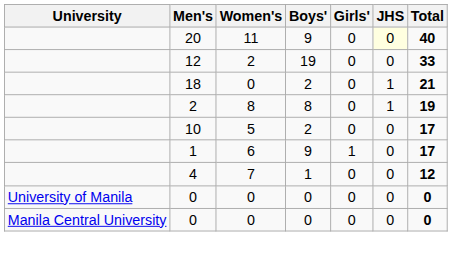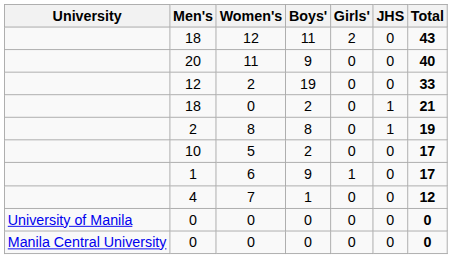 <table class="wikitable sortable" style="font-size: 95%">
 <tr bgcolor="#EFEFEF">
 <th>University</th>
 <th>Men's</th>
 <th>Women's</th>
 <th>Boys'</th>
 <th>Girls'</th>
 <th>JHS</th>
 <th>Total</th>
 </tr>
 <tr align="center">
 <td align="left"></td>
+<td>18</td>
+<td>12</td>
+<td>11</td>
+<td>2</td>
+<td>0</td>
+<td><strong>43</strong></td>
+</tr>
+<tr align="center">
+<td align="left"></td>
 <td>20</td>
 <td>11</td>
 <td>9</td>
 <td>0</td>
-<td style="background: lightyellow;">0</td>
+<td>0</td>
 <td><strong>40</strong></td>
 </tr>
 <tr align="center">
 <td align="left"></td>
 <td>12</td>
 <td>2</td>
 <td>19</td>
 <td>0</td>
 <td>0</td>
 <td><strong>33</strong></td>
 </tr>
 <tr align="center">
 <td align="left"></td>
 <td>18</td>
 <td>0</td>
 <td>2</td>
 <td>0</td>
 <td>1</td>
 <td><strong>21</strong></td>
 </tr>
 <tr align="center">
 <td align="left"></td>
 <td>2</td>
 <td>8</td>
 <td>8</td>
 <td>0</td>
 <td>1</td>
 <td><strong>19</strong></td>
 </tr>
 <tr align="center">
 <td align="left"></td>
 <td>10</td>
 <td>5</td>
 <td>2</td>
 <td>0</td>
 <td>0</td>
 <td><strong>17</strong></td>
 </tr>
 <tr align="center">
 <td align="left"></td>
 <td>1</td>
 <td>6</td>
 <td>9</td>
 <td>1</td>
 <td>0</td>
 <td><strong>17</strong></td>
 </tr>
 <tr align="center">
 <td align="left"></td>
 <td>4</td>
 <td>7</td>
 <td>1</td>
 <td>0</td>
 <td>0</td>
 <td><strong>12</strong></td>
 </tr>
 <tr align="center">
 <td align="left"> <a href='#'>University of Manila</a></td>
 <td>0</td>
 <td>0</td>
 <td>0</td>
 <td>0</td>
 <td>0</td>
 <td><strong>0</strong></td>
 </tr>
 <tr align="center">
 <td align="left"> <a href='#'>Manila Central University</a></td>
 <td>0</td>
 <td>0</td>
 <td>0</td>
 <td>0</td>
 <td>0</td>
 <td><strong>0</strong></td>
 </tr>
 </table>
